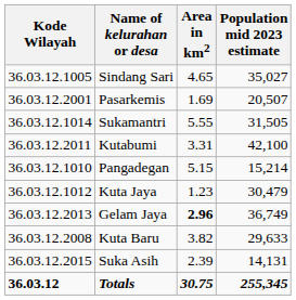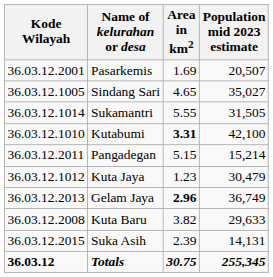 <table class="wikitable">
 <tr>
 <th>Kode <br>Wilayah</th>
 <th>Name of<br><em>kelurahan</em> <br>or <em>desa</em></th>
 <th>Area <br>in <br>km<sup>2</sup></th>
 <th>Population<br>mid 2023<br>estimate</th>
 </tr>
 <tr>
+<td>36.03.12.2001</td>
+<td>Pasarkemis</td>
+<td align="right">1.69</td>
+<td align="right">20,507</td>
+</tr>
+<tr>
 <td>36.03.12.1005</td>
 <td>Sindang Sari</td>
 <td align="right">4.65</td>
 <td align="right">35,027</td>
-</tr>
-<tr>
-<td>36.03.12.2001</td>
-<td>Pasarkemis</td>
-<td align="right">1.69</td>
-<td align="right">20,507</td>
 </tr>
 <tr>
 <td>36.03.12.1014</td>
 <td>Sukamantri</td>
 <td align="right">5.55</td>
 <td align="right">31,505</td>
 </tr>
 <tr>
-<td>36.03.12.2011</td>
+<td>36.03.12.1010</td>
 <td>Kutabumi</td>
-<td align="right">3.31</td>
+<td align="right"><strong>3.31</strong></td>
 <td align="right">42,100</td>
 </tr>
 <tr>
-<td>36.03.12.1010</td>
+<td>36.03.12.2011</td>
 <td>Pangadegan</td>
 <td align="right">5.15</td>
 <td align="right">15,214</td>
 </tr>
 <tr>
 <td>36.03.12.1012</td>
 <td>Kuta Jaya</td>
 <td align="right">1.23</td>
 <td align="right">30,479</td>
 </tr>
 <tr>
 <td>36.03.12.2013</td>
 <td>Gelam Jaya</td>
 <td align="right"><strong>2.96</strong></td>
 <td align="right">36,749</td>
 </tr>
 <tr>
 <td>36.03.12.2008</td>
 <td>Kuta Baru</td>
 <td align="right">3.82</td>
 <td align="right">29,633</td>
 </tr>
 <tr>
 <td>36.03.12.2015</td>
 <td>Suka Asih</td>
 <td align="right">2.39</td>
 <td align="right">14,131</td>
 </tr>
 <tr>
 <td><strong>36.03.12</strong></td>
 <td><strong><em>Totals</em></strong></td>
 <td align="right"><strong><em>30.75</em></strong></td>
 <td align="right"><strong><em>255,345</em></strong></td>
 </tr>
 </table>
